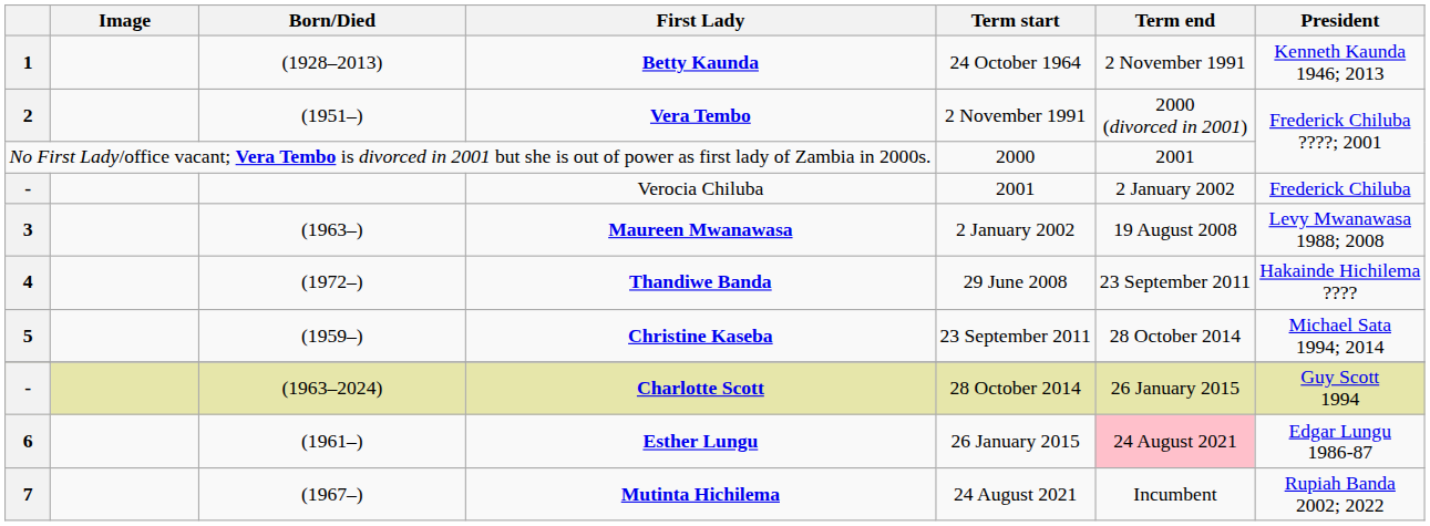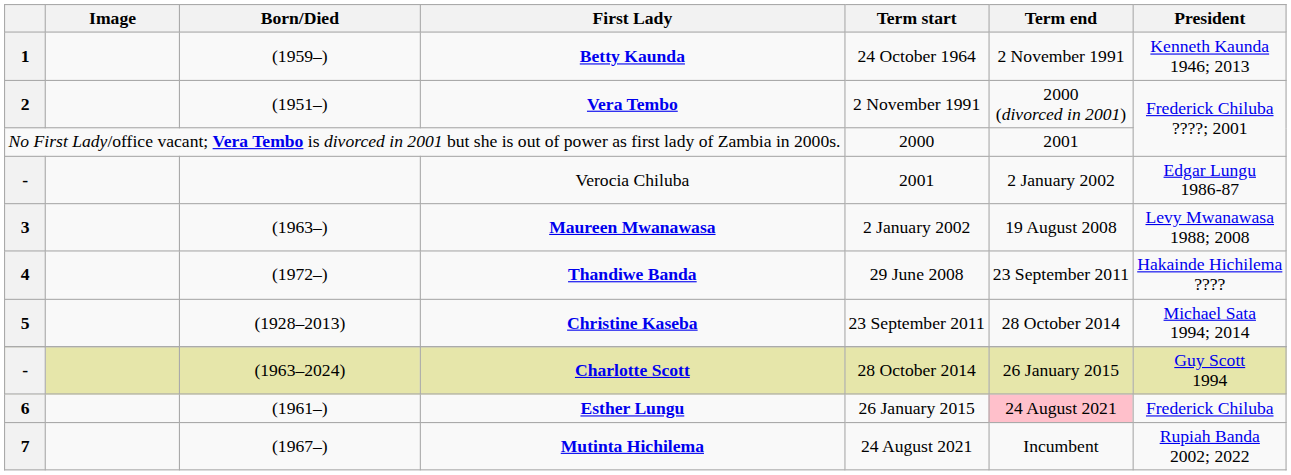 <table class="wikitable" style="text-align:center">
 <tr>
 <th><br></th>
 <th>Image</th>
 <th>Born/Died</th>
 <th>First Lady</th>
 <th>Term start</th>
 <th>Term end</th>
 <th>President<br></th>
 </tr>
 <tr>
 <th><strong>1</strong></th>
 <td></td>
-<td>(1928–2013)</td>
+<td>(1959–)</td>
 <td><strong><a href='#'>Betty Kaunda</a></strong></td>
 <td>24 October 1964</td>
 <td>2 November 1991</td>
 <td><a href='#'>Kenneth Kaunda</a><br> 1946;  2013</td>
 </tr>
 <tr>
 <th rowspan="-"><strong>2</strong></th>
 <td></td>
 <td>(1951–)</td>
 <td><strong><a href='#'>Vera Tembo</a></strong></td>
 <td>2 November 1991</td>
 <td>2000<br>(<em>divorced in 2001</em>)</td>
 <td rowspan="2"><a href='#'>Frederick Chiluba</a><br> ????;  2001</td>
 </tr>
 <tr>
 <td colspan="4"><em>No First Lady</em>/office vacant; <strong><a href='#'>Vera Tembo</a></strong> is <em>divorced in 2001</em> but she is out of power as first lady of Zambia in 2000s.</td>
 <td>2000</td>
 <td>2001</td>
 </tr>
 <tr>
 <th><strong>-</strong></th>
 <td></td>
 <td></td>
 <td>Verocia Chiluba</td>
 <td>2001</td>
 <td>2 January 2002</td>
-<td><a href='#'>Frederick Chiluba</a><br></td>
+<td><a href='#'>Edgar Lungu</a><br> 1986-87</td>
 </tr>
 <tr>
 <th><strong>3</strong></th>
 <td></td>
 <td>(1963–)</td>
 <td><strong><a href='#'>Maureen Mwanawasa</a></strong></td>
 <td>2 January 2002</td>
 <td>19 August 2008</td>
 <td><a href='#'>Levy Mwanawasa</a><br> 1988;  2008</td>
 </tr>
 <tr>
 <th><strong>4</strong></th>
 <td></td>
 <td>(1972–)</td>
 <td><strong><a href='#'>Thandiwe Banda</a></strong></td>
 <td>29 June 2008</td>
 <td>23 September 2011</td>
 <td><a href='#'>Hakainde Hichilema</a><br> ????</td>
 </tr>
 <tr>
 <th><strong>5</strong></th>
 <td></td>
-<td>(1959–)</td>
+<td>(1928–2013)</td>
 <td><strong><a href='#'>Christine Kaseba</a></strong></td>
 <td>23 September 2011</td>
 <td>28 October 2014</td>
 <td><a href='#'>Michael Sata</a><br> 1994;  2014</td>
 </tr>
 <tr>
 </tr>
 <tr style="background:#E6E6AA;">
 <th><strong>-</strong></th>
 <td></td>
 <td>(1963–2024)</td>
 <td><strong><a href='#'>Charlotte Scott</a></strong></td>
 <td>28 October 2014</td>
 <td>26 January 2015</td>
 <td><a href='#'>Guy Scott</a><br> 1994</td>
 </tr>
 <tr>
 <th><strong>6</strong></th>
 <td></td>
 <td>(1961–)</td>
 <td><strong><a href='#'>Esther Lungu</a></strong></td>
 <td>26 January 2015</td>
 <td style="background: pink;">24 August 2021</td>
-<td><a href='#'>Edgar Lungu</a><br> 1986-87</td>
+<td><a href='#'>Frederick Chiluba</a><br></td>
 </tr>
 <tr>
 <th><strong>7</strong></th>
 <td></td>
 <td>(1967–)</td>
 <td><strong><a href='#'>Mutinta Hichilema</a></strong></td>
 <td>24 August 2021</td>
 <td>Incumbent</td>
 <td><a href='#'>Rupiah Banda</a><br> 2002;  2022</td>
 </tr>
 </table>
